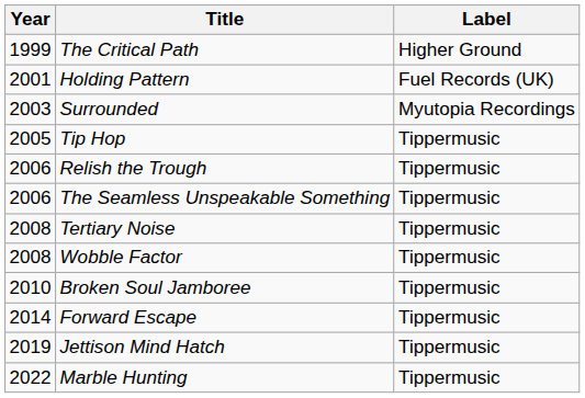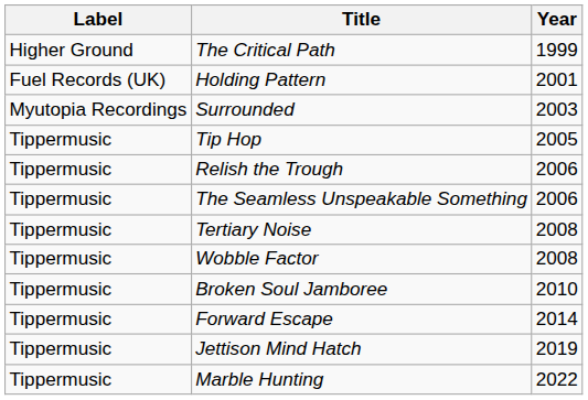 <table class="wikitable">
 <tr>
+<th>Label</th>
+<th>Title</th>
 <th>Year</th>
-<th>Title</th>
-<th>Label</th>
 </tr>
 <tr>
+<td>Higher Ground</td>
+<td><em>The Critical Path</em></td>
 <td>1999</td>
-<td><em>The Critical Path</em></td>
-<td>Higher Ground</td>
 </tr>
 <tr>
+<td>Fuel Records (UK)</td>
+<td><em>Holding Pattern</em></td>
 <td>2001</td>
-<td><em>Holding Pattern</em></td>
-<td>Fuel Records (UK)</td>
 </tr>
 <tr>
+<td>Myutopia Recordings</td>
+<td><em>Surrounded</em></td>
 <td>2003</td>
-<td><em>Surrounded</em></td>
-<td>Myutopia Recordings</td>
 </tr>
 <tr>
+<td>Tippermusic</td>
+<td><em>Tip Hop</em></td>
 <td>2005</td>
-<td><em>Tip Hop</em></td>
-<td>Tippermusic</td>
 </tr>
 <tr>
+<td>Tippermusic</td>
+<td><em>Relish the Trough</em></td>
 <td>2006</td>
-<td><em>Relish the Trough</em></td>
-<td>Tippermusic</td>
 </tr>
 <tr>
+<td>Tippermusic</td>
+<td><em>The Seamless Unspeakable Something</em></td>
 <td>2006</td>
-<td><em>The Seamless Unspeakable Something</em></td>
-<td>Tippermusic</td>
 </tr>
 <tr>
+<td>Tippermusic</td>
+<td><em>Tertiary Noise</em></td>
 <td>2008</td>
-<td><em>Tertiary Noise</em></td>
-<td>Tippermusic</td>
 </tr>
 <tr>
+<td>Tippermusic</td>
+<td><em>Wobble Factor</em></td>
 <td>2008</td>
-<td><em>Wobble Factor</em></td>
-<td>Tippermusic</td>
 </tr>
 <tr>
+<td>Tippermusic</td>
+<td><em>Broken Soul Jamboree</em></td>
 <td>2010</td>
-<td><em>Broken Soul Jamboree</em></td>
-<td>Tippermusic</td>
 </tr>
 <tr>
+<td>Tippermusic</td>
+<td><em>Forward Escape</em></td>
 <td>2014</td>
-<td><em>Forward Escape</em></td>
-<td>Tippermusic</td>
 </tr>
 <tr>
+<td>Tippermusic</td>
+<td><em>Jettison Mind Hatch</em></td>
 <td>2019</td>
-<td><em>Jettison Mind Hatch</em></td>
-<td>Tippermusic</td>
 </tr>
 <tr>
+<td>Tippermusic</td>
+<td><em>Marble Hunting</em></td>
 <td>2022</td>
-<td><em>Marble Hunting</em></td>
-<td>Tippermusic</td>
 </tr>
 </table>
